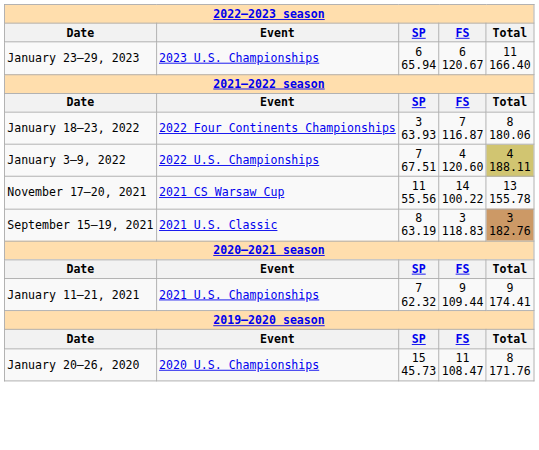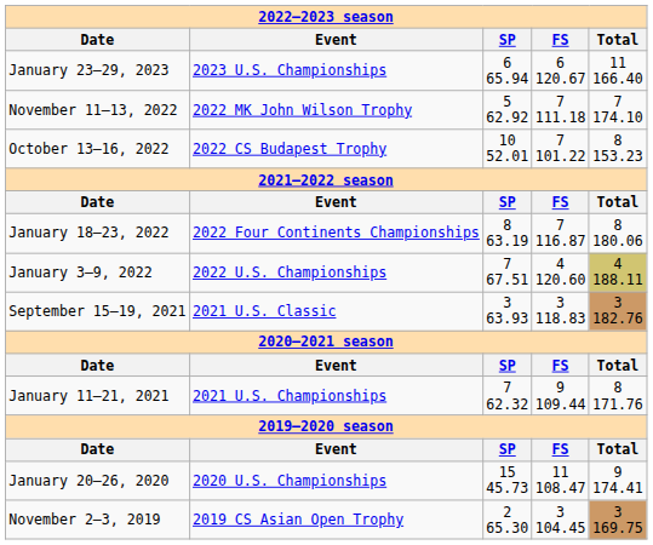 <table class="wikitable">
 <tr>
 <td style="background-color: #ffdead; " colspan=5 align=center><a href='#'><strong>2022–2023 season</strong></a></td>
 </tr>
 <tr>
 <th>Date</th>
 <th>Event</th>
 <th><a href='#'>SP</a></th>
 <th><a href='#'>FS</a></th>
 <th>Total</th>
 </tr>
 <tr>
 <td>January 23–29, 2023</td>
 <td><a href='#'>2023 U.S. Championships</a></td>
 <td align=center>6 <br> 65.94</td>
 <td align=center>6 <br> 120.67</td>
 <td align=center>11 <br> 166.40</td>
 </tr>
 <tr>
+<td>November 11–13, 2022</td>
+<td><a href='#'>2022 MK John Wilson Trophy</a></td>
+<td align=center>5 <br> 62.92</td>
+<td align=center>7 <br> 111.18</td>
+<td align=center>7 <br> 174.10</td>
+</tr>
+<tr>
+<td>October 13–16, 2022</td>
+<td><a href='#'>2022 CS Budapest Trophy</a></td>
+<td align=center>10 <br> 52.01</td>
+<td align=center>7 <br> 101.22</td>
+<td align=center>8 <br> 153.23</td>
+</tr>
+<tr>
 <td style="background-color: #ffdead; " colspan=5 align=center><a href='#'><strong>2021–2022 season</strong></a></td>
 </tr>
 <tr>
 <th>Date</th>
 <th>Event</th>
 <th><a href='#'>SP</a></th>
 <th><a href='#'>FS</a></th>
 <th>Total</th>
 </tr>
 <tr>
 <td>January 18–23, 2022</td>
 <td><a href='#'>2022 Four Continents Championships</a></td>
-<td align=center>3 <br> 63.93</td>
+<td align=center>8 <br> 63.19</td>
 <td align=center>7 <br> 116.87</td>
 <td align=center>8 <br> 180.06</td>
 </tr>
 <tr>
 <td>January 3–9, 2022</td>
 <td><a href='#'>2022 U.S. Championships</a></td>
 <td align=center>7 <br> 67.51</td>
 <td align=center>4 <br> 120.60</td>
 <td align=center bgcolor=d1c571>4 <br> 188.11</td>
 </tr>
 <tr>
-<td>November 17–20, 2021</td>
-<td><a href='#'>2021 CS Warsaw Cup</a></td>
-<td align=center>11 <br> 55.56</td>
-<td align=center>14 <br> 100.22</td>
-<td align=center>13 <br> 155.78</td>
-</tr>
-<tr>
 <td>September 15–19, 2021</td>
 <td><a href='#'>2021 U.S. Classic</a></td>
-<td align=center>8 <br> 63.19</td>
+<td align=center>3 <br> 63.93</td>
 <td align=center>3 <br> 118.83</td>
 <td align=center bgcolor=cc9966>3 <br> 182.76</td>
 </tr>
 <tr>
 <td style="background-color: #ffdead; " colspan=5 align=center><a href='#'><strong>2020–2021 season</strong></a></td>
 </tr>
 <tr>
 <th>Date</th>
 <th>Event</th>
 <th><a href='#'>SP</a></th>
 <th><a href='#'>FS</a></th>
 <th>Total</th>
 </tr>
 <tr>
 <td>January 11–21, 2021</td>
 <td><a href='#'>2021 U.S. Championships</a></td>
 <td align=center>7 <br> 62.32</td>
 <td align=center>9 <br> 109.44</td>
-<td align=center>9 <br> 174.41</td>
+<td align=center>8 <br> 171.76</td>
 </tr>
 <tr>
 <td style="background-color: #ffdead; " colspan=5 align=center><a href='#'><strong>2019–2020 season</strong></a></td>
 </tr>
 <tr>
 <th>Date</th>
 <th>Event</th>
 <th><a href='#'>SP</a></th>
 <th><a href='#'>FS</a></th>
 <th>Total</th>
 </tr>
 <tr>
 <td>January 20–26, 2020</td>
 <td><a href='#'>2020 U.S. Championships</a></td>
 <td align=center>15 <br> 45.73</td>
 <td align=center>11 <br> 108.47</td>
-<td align=center>8 <br> 171.76</td>
+<td align=center>9 <br> 174.41</td>
+</tr>
+<tr>
+<td>November 2–3, 2019</td>
+<td><a href='#'>2019 CS Asian Open Trophy</a></td>
+<td align=center>2 <br> 65.30</td>
+<td align=center>3 <br>  104.45</td>
+<td align=center bgcolor=cc9966>3 <br> 169.75</td>
 </tr>
 </table>
